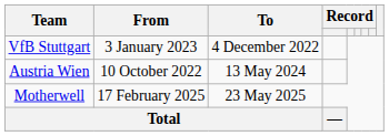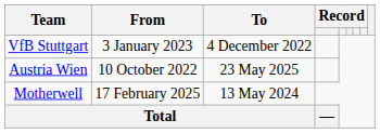 <table class="wikitable" style="text-align: center">
 <tr>
 <th rowspan="2">Team</th>
 <th rowspan="2">From</th>
 <th rowspan="2">To</th>
 <th colspan="5">Record</th>
 <th rowspan="2"></th>
 </tr>
 <tr>
 <th></th>
 <th></th>
 <th></th>
 <th></th>
 <th></th>
 </tr>
 <tr>
 <td><a href='#'>VfB Stuttgart</a></td>
 <td>3 January 2023</td>
 <td>4 December 2022<br></td>
 <td></td>
 </tr>
 <tr>
 <td><a href='#'>Austria Wien</a></td>
 <td>10 October 2022</td>
-<td>13 May 2024<br></td>
+<td align=centre>23 May 2025<br></td>
 <td></td>
 </tr>
 <tr>
 <td align=centre><a href='#'>Motherwell</a></td>
 <td align=centre>17 February 2025</td>
-<td align=centre>23 May 2025<br></td>
+<td>13 May 2024<br></td>
 </tr>
 <tr>
 <th colspan="3">Total<br></th>
 <th>—</th>
 </tr>
 </table>
